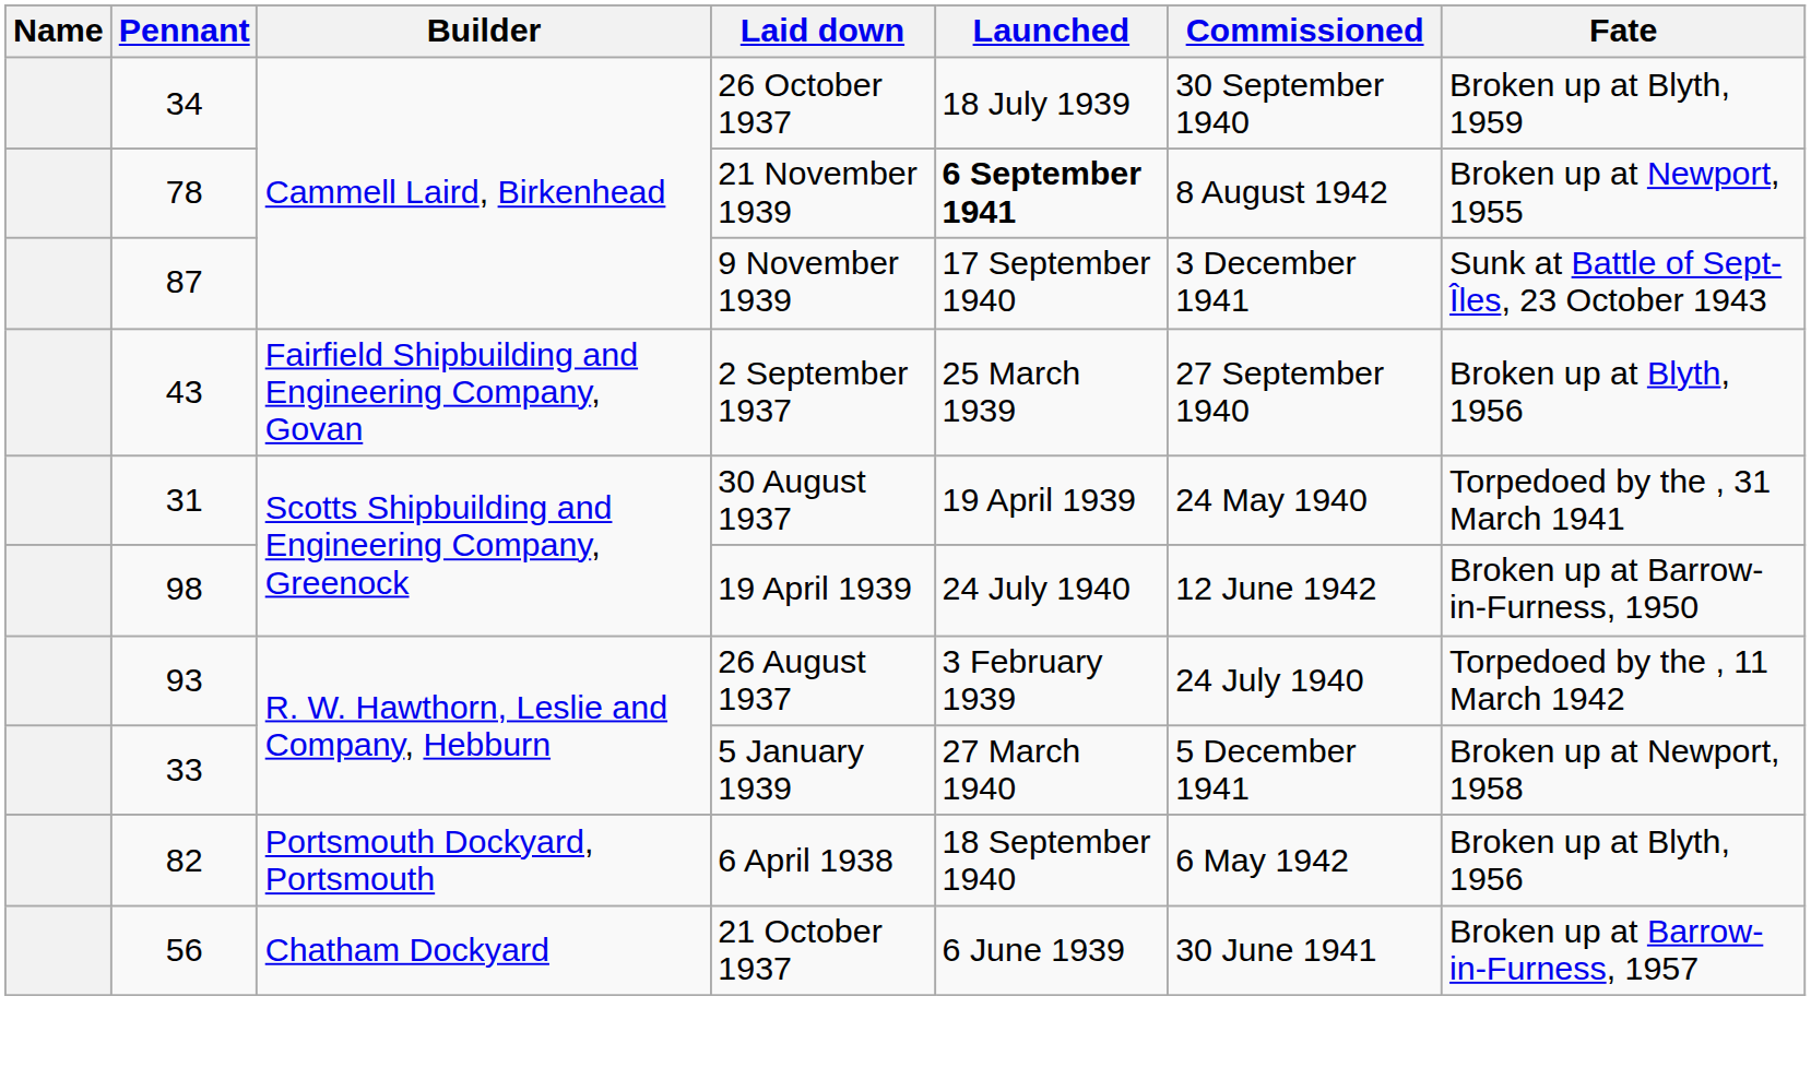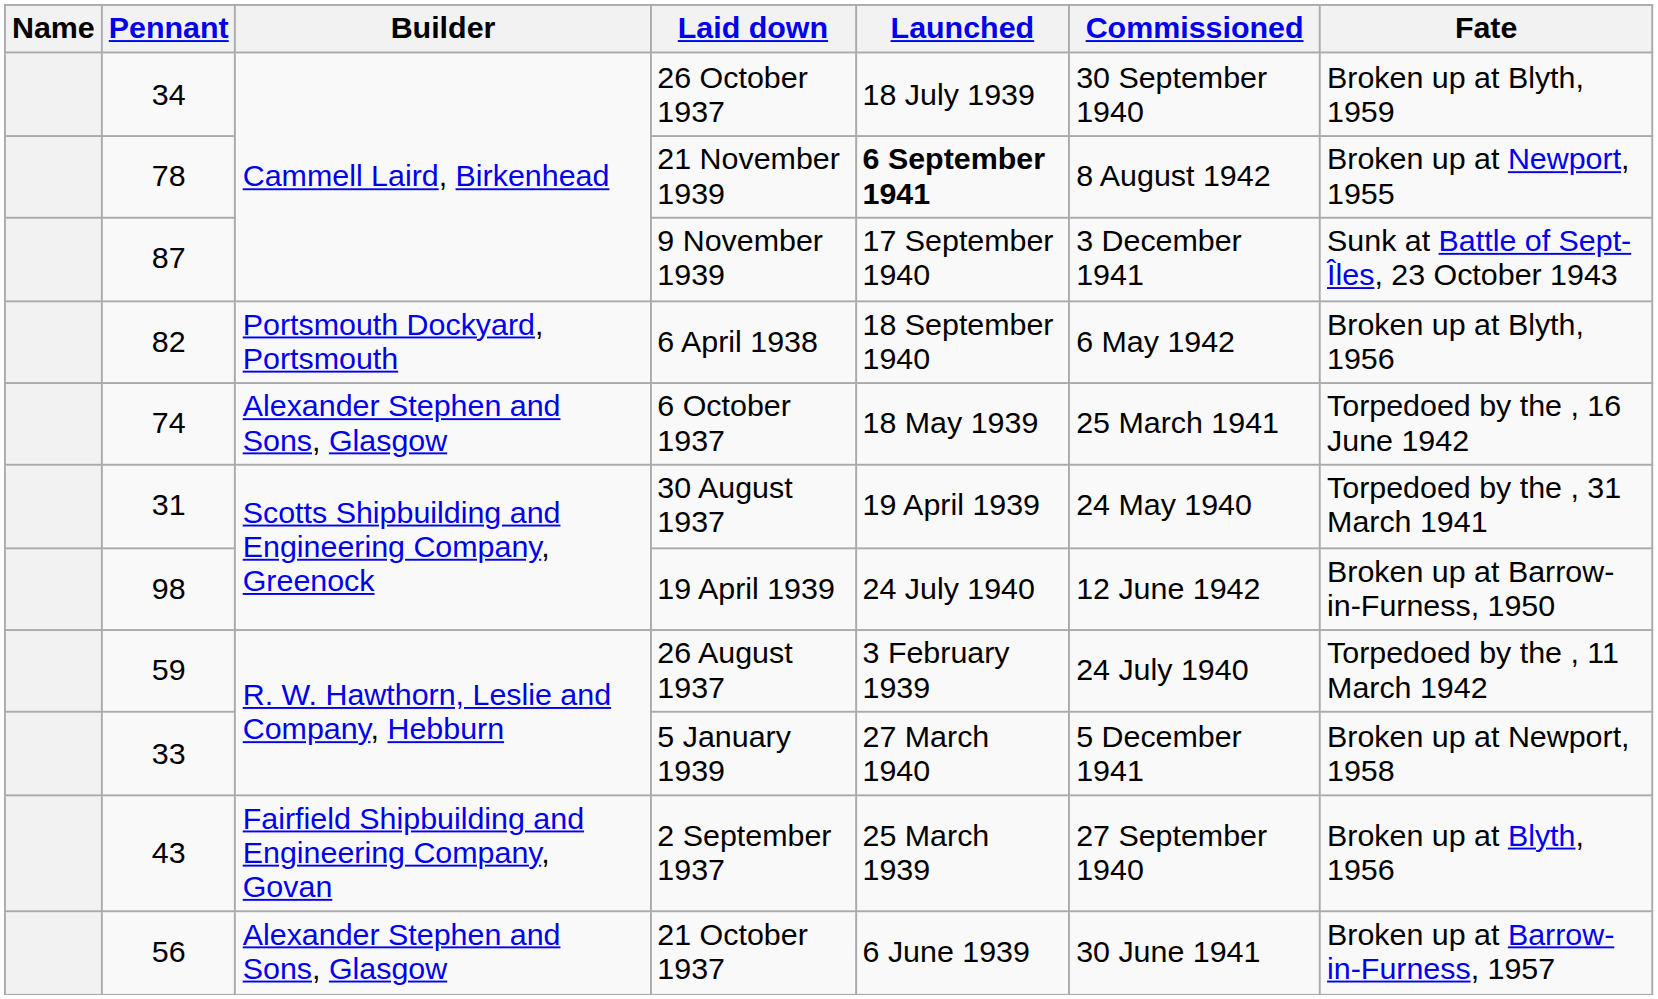 <table class="wikitable sortable plainrowheaders">
 <tr>
 <th scope="col">Name</th>
 <th scope="col"><a href='#'>Pennant</a></th>
 <th scope="col">Builder</th>
 <th scope="col"><a href='#'>Laid down</a></th>
 <th scope="col"><a href='#'>Launched</a></th>
 <th scope="col"><a href='#'>Commissioned</a></th>
 <th scope="col" class="unsortable">Fate</th>
 </tr>
 <tr>
 <th scope="row"></th>
 <td style="text-align: center;">34</td>
 <td rowspan=3><a href='#'>Cammell Laird</a>, <a href='#'>Birkenhead</a></td>
 <td>26 October 1937</td>
 <td>18 July 1939</td>
 <td>30 September 1940</td>
 <td>Broken up at Blyth, 1959</td>
 </tr>
 <tr>
 <th scope="row"></th>
 <td style="text-align: center;">78</td>
 <td>21 November 1939</td>
 <td><strong>6 September 1941</strong></td>
 <td>8 August 1942</td>
 <td>Broken up at <a href='#'>Newport</a>, 1955</td>
 </tr>
 <tr>
 <th scope="row"></th>
 <td style="text-align: center;">87</td>
 <td>9 November 1939</td>
 <td>17 September 1940</td>
 <td>3 December 1941</td>
 <td>Sunk at <a href='#'>Battle of Sept-Îles</a>, 23 October 1943</td>
 </tr>
 <tr>
 <th scope="row"></th>
-<td style="text-align: center;">43</td>
-<td><a href='#'>Fairfield Shipbuilding and Engineering Company</a>, <a href='#'>Govan</a></td>
-<td>2 September 1937</td>
-<td>25 March 1939</td>
-<td>27 September 1940</td>
-<td>Broken up at <a href='#'>Blyth</a>, 1956</td>
+<td style="text-align: center;">82</td>
+<td><a href='#'>Portsmouth Dockyard</a>, <a href='#'>Portsmouth</a></td>
+<td>6 April 1938</td>
+<td>18 September 1940</td>
+<td>6 May 1942</td>
+<td>Broken up at Blyth, 1956</td>
+</tr>
+<tr>
+<th scope="row"></th>
+<td style="text-align: center;">74</td>
+<td><a href='#'>Alexander Stephen and Sons</a>, <a href='#'>Glasgow</a></td>
+<td>6 October 1937</td>
+<td>18 May 1939</td>
+<td>25 March 1941</td>
+<td>Torpedoed by the , 16 June 1942</td>
 </tr>
 <tr>
 <th scope="row"></th>
 <td style="text-align: center;">31</td>
 <td rowspan=2><a href='#'>Scotts Shipbuilding and Engineering Company</a>, <a href='#'>Greenock</a></td>
 <td>30 August 1937</td>
 <td>19 April 1939</td>
 <td>24 May 1940</td>
 <td>Torpedoed by the , 31 March 1941</td>
 </tr>
 <tr>
 <th scope="row"></th>
 <td style="text-align: center;">98</td>
 <td>19 April 1939</td>
 <td>24 July 1940</td>
 <td>12 June 1942</td>
 <td>Broken up at Barrow-in-Furness, 1950</td>
 </tr>
 <tr>
 <th scope="row"></th>
-<td style="text-align: center;">93</td>
+<td style="text-align: center;">59</td>
 <td rowspan=2><a href='#'>R. W. Hawthorn, Leslie and Company</a>, <a href='#'>Hebburn</a></td>
 <td>26 August 1937</td>
 <td>3 February 1939</td>
 <td>24 July 1940</td>
 <td>Torpedoed by the , 11 March 1942</td>
 </tr>
 <tr>
 <th scope="row"></th>
 <td style="text-align: center;">33</td>
 <td>5 January 1939</td>
 <td>27 March 1940</td>
 <td>5 December 1941</td>
 <td>Broken up at Newport, 1958</td>
 </tr>
 <tr>
 <th scope="row"></th>
-<td style="text-align: center;">82</td>
-<td><a href='#'>Portsmouth Dockyard</a>, <a href='#'>Portsmouth</a></td>
-<td>6 April 1938</td>
-<td>18 September 1940</td>
-<td>6 May 1942</td>
-<td>Broken up at Blyth, 1956</td>
+<td style="text-align: center;">43</td>
+<td><a href='#'>Fairfield Shipbuilding and Engineering Company</a>, <a href='#'>Govan</a></td>
+<td>2 September 1937</td>
+<td>25 March 1939</td>
+<td>27 September 1940</td>
+<td>Broken up at <a href='#'>Blyth</a>, 1956</td>
 </tr>
 <tr>
 <th scope="row"></th>
 <td style="text-align: center;">56</td>
-<td><a href='#'>Chatham Dockyard</a></td>
+<td><a href='#'>Alexander Stephen and Sons</a>, <a href='#'>Glasgow</a></td>
 <td>21 October 1937</td>
 <td>6 June 1939</td>
 <td>30 June 1941</td>
 <td>Broken up at <a href='#'>Barrow-in-Furness</a>, 1957</td>
 </tr>
 </table>
